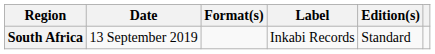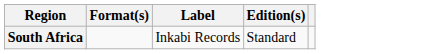 <table class="wikitable plainrowheaders">
 <tr>
 <th scope="col">Region</th>
-<th scope="col">Date</th>
 <th scope="col">Format(s)</th>
 <th scope="col">Label</th>
 <th scope="col">Edition(s)</th>
 <th scope="col"></th>
 </tr>
 <tr>
 <th scope="row">South Africa</th>
-<td>13  September  2019</td>
 <td></td>
 <td>Inkabi Records</td>
 <td>Standard</td>
 <td style="text-align:center;"></td>
 </tr>
 </table>
